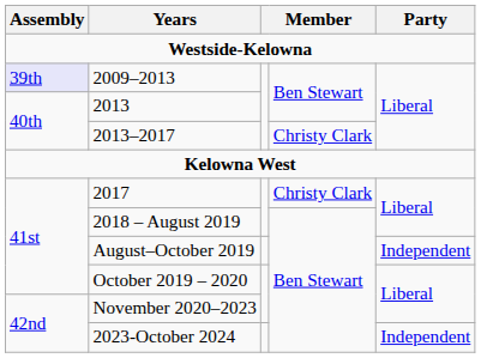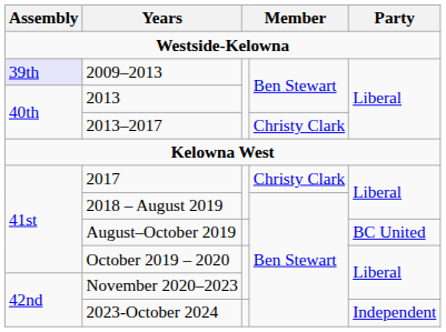 <table class="wikitable">
 <tr>
 <th>Assembly</th>
 <th>Years</th>
 <th colspan="2">Member</th>
 <th>Party</th>
 </tr>
 <tr>
 <td align="center" colspan=5><strong>Westside-Kelowna</strong></td>
 </tr>
 <tr>
 <td style="background: lavender;"><a href='#'>39th</a></td>
 <td>2009–2013</td>
 <td rowspan=3 ></td>
 <td rowspan=2><a href='#'>Ben Stewart</a></td>
 <td rowspan=3><a href='#'>Liberal</a></td>
 </tr>
 <tr>
 <td rowspan=2><a href='#'>40th</a></td>
 <td>2013</td>
 </tr>
 <tr>
 <td>2013–2017</td>
 <td><a href='#'>Christy Clark</a></td>
 </tr>
 <tr>
 <td align="center" colspan=5><strong>Kelowna West</strong></td>
 </tr>
 <tr>
 <td rowspan=4><a href='#'>41st</a></td>
 <td>2017</td>
 <td rowspan=2 ></td>
 <td><a href='#'>Christy Clark</a></td>
 <td rowspan=2><a href='#'>Liberal</a></td>
 </tr>
 <tr>
 <td>2018 – August 2019</td>
 <td rowspan=5><a href='#'>Ben Stewart</a></td>
 </tr>
 <tr>
 <td>August–October 2019</td>
 <td></td>
-<td><a href='#'>Independent</a></td>
+<td><a href='#'>BC United</a></td>
 </tr>
 <tr>
 <td>October 2019 – 2020</td>
 <td rowspan=2 ></td>
 <td rowspan=2><a href='#'>Liberal</a></td>
 </tr>
 <tr>
 <td rowspan=2><a href='#'>42nd</a></td>
 <td>November 2020–2023</td>
 </tr>
 <tr>
 <td>2023-October 2024</td>
 <td></td>
 <td><a href='#'>Independent</a></td>
 </tr>
 </table>
